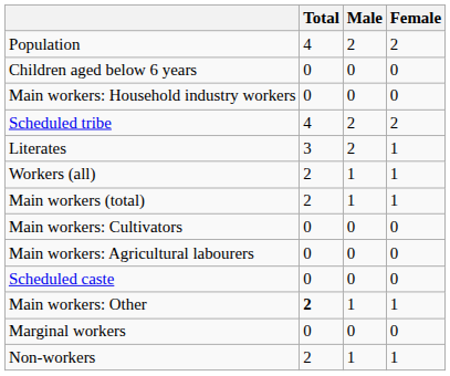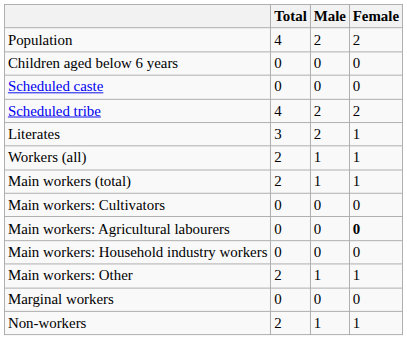 <table class="wikitable sortable">
 <tr>
 <th></th>
 <th>Total</th>
 <th>Male</th>
 <th>Female</th>
 </tr>
 <tr>
 <td>Population</td>
 <td>4</td>
 <td>2</td>
 <td>2</td>
 </tr>
 <tr>
 <td>Children aged below 6 years</td>
 <td>0</td>
 <td>0</td>
 <td>0</td>
 </tr>
 <tr>
-<td>Main workers: Household industry workers</td>
+<td><a href='#'>Scheduled caste</a></td>
 <td>0</td>
 <td>0</td>
 <td>0</td>
 </tr>
 <tr>
 <td><a href='#'>Scheduled tribe</a></td>
 <td>4</td>
 <td>2</td>
 <td>2</td>
 </tr>
 <tr>
 <td>Literates</td>
 <td>3</td>
 <td>2</td>
 <td>1</td>
 </tr>
 <tr>
 <td>Workers (all)</td>
 <td>2</td>
 <td>1</td>
 <td>1</td>
 </tr>
 <tr>
 <td>Main workers (total)</td>
 <td>2</td>
 <td>1</td>
 <td>1</td>
 </tr>
 <tr>
 <td>Main workers: Cultivators</td>
 <td>0</td>
 <td>0</td>
 <td>0</td>
 </tr>
 <tr>
 <td>Main workers: Agricultural labourers</td>
 <td>0</td>
 <td>0</td>
-<td>0</td>
+<td><strong>0</strong></td>
 </tr>
 <tr>
-<td><a href='#'>Scheduled caste</a></td>
+<td>Main workers: Household industry workers</td>
 <td>0</td>
 <td>0</td>
 <td>0</td>
 </tr>
 <tr>
 <td>Main workers: Other</td>
-<td><strong>2</strong></td>
+<td>2</td>
 <td>1</td>
 <td>1</td>
 </tr>
 <tr>
 <td>Marginal workers</td>
 <td>0</td>
 <td>0</td>
 <td>0</td>
 </tr>
 <tr>
 <td>Non-workers</td>
 <td>2</td>
 <td>1</td>
 <td>1</td>
 </tr>
 </table>
